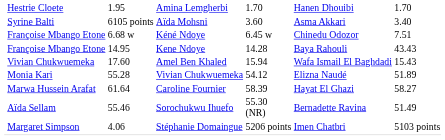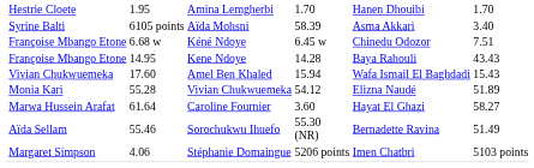 <table>
 <tr>
 <td></td>
 <td><a href='#'>Hestrie Cloete</a> <br> </td>
 <td>1.95</td>
 <td><a href='#'>Amina Lemgherbi</a>  <br> </td>
 <td>1.70</td>
 <td><a href='#'>Hanen Dhouibi</a> <br></td>
 <td>1.70</td>
 </tr>
 <tr>
 <td></td>
 <td><a href='#'>Syrine Balti</a> <br> </td>
 <td>6105 points</td>
 <td><a href='#'>Aïda Mohsni</a> <br> </td>
-<td>3.60</td>
+<td>58.39</td>
 <td><a href='#'>Asma Akkari</a> <br> </td>
 <td>3.40</td>
 </tr>
 <tr>
 <td></td>
 <td><a href='#'>Françoise Mbango Etone</a> <br> </td>
 <td>6.68 w</td>
 <td><a href='#'>Kéné Ndoye</a> <br> </td>
 <td>6.45 w</td>
 <td><a href='#'>Chinedu Odozor</a> <br> </td>
 <td>7.51</td>
 </tr>
 <tr>
 <td></td>
 <td><a href='#'>Françoise Mbango Etone</a> <br> </td>
 <td>14.95</td>
 <td><a href='#'>Kene Ndoye</a> <br> </td>
 <td>14.28</td>
 <td><a href='#'>Baya Rahouli</a>  <br> </td>
 <td>43.43</td>
 </tr>
 <tr>
 <td></td>
 <td><a href='#'>Vivian Chukwuemeka</a> <br> </td>
 <td>17.60</td>
 <td><a href='#'>Amel Ben Khaled</a> <br> </td>
 <td>15.94</td>
 <td><a href='#'>Wafa Ismail El Baghdadi</a> <br> </td>
 <td>15.43</td>
 </tr>
 <tr>
 <td></td>
 <td><a href='#'>Monia Kari</a> <br> </td>
 <td>55.28</td>
 <td><a href='#'>Vivian Chukwuemeka</a> <br> </td>
 <td>54.12</td>
 <td><a href='#'>Elizna Naudé</a> <br> </td>
 <td>51.89</td>
 </tr>
 <tr>
 <td></td>
 <td><a href='#'>Marwa Hussein Arafat</a> <br> </td>
 <td>61.64</td>
 <td><a href='#'>Caroline Fournier</a> <br> </td>
-<td>58.39</td>
+<td>3.60</td>
 <td><a href='#'>Hayat El Ghazi</a> <br> </td>
 <td>58.27</td>
 </tr>
 <tr>
 <td></td>
 <td><a href='#'>Aïda Sellam</a> <br> </td>
 <td>55.46</td>
 <td><a href='#'>Sorochukwu Ihuefo</a> <br> </td>
 <td>55.30<br>(NR)</td>
 <td><a href='#'>Bernadette Ravina</a> <br> </td>
 <td>51.49</td>
 </tr>
 <tr>
 <td></td>
 <td><a href='#'>Margaret Simpson</a> <br> </td>
 <td>4.06</td>
 <td><a href='#'>Stéphanie Domaingue</a> <br> </td>
 <td>5206 points</td>
 <td><a href='#'>Imen Chatbri</a>  <br> </td>
 <td>5103 points</td>
 </tr>
 <tr bgcolor= e8e8e8>
 <td colspan=7></td>
 </tr>
 </table>
